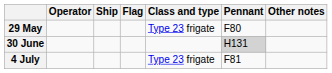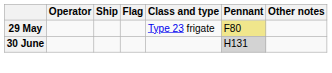 <table class="wikitable">
 <tr>
 <th></th>
 <th>Operator</th>
 <th>Ship</th>
 <th>Flag</th>
 <th>Class and type</th>
 <th>Pennant</th>
 <th>Other notes</th>
 </tr>
 <tr ---->
 <th>29 May</th>
 <td></td>
 <td><strong></strong></td>
 <td></td>
 <td><a href='#'>Type 23</a> frigate</td>
-<td>F80</td>
+<td style="background: khaki;">F80</td>
 <td></td>
 </tr>
 <tr ---->
 <th>30 June</th>
 <td></td>
 <td><strong></strong></td>
 <td></td>
 <td></td>
 <td style="background: lightgrey;">H131</td>
 <td></td>
 </tr>
-<tr ---->
-<th>4 July</th>
-<td></td>
-<td><strong></strong></td>
-<td></td>
-<td><a href='#'>Type 23</a> frigate</td>
-<td>F81</td>
-<td></td>
-</tr>
 </table>
